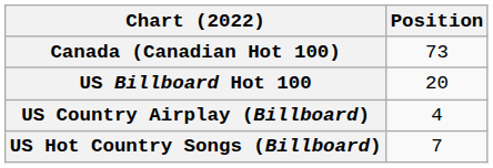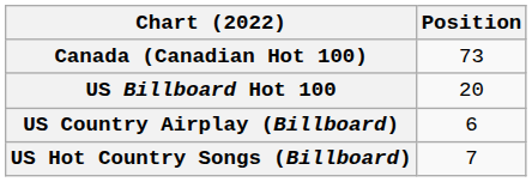 <table class="wikitable sortable plainrowheaders" style="text-align:center">
 <tr>
 <th scope="col">Chart (2022)</th>
 <th scope="col">Position</th>
 </tr>
 <tr>
 <th scope="row">Canada (Canadian Hot 100)</th>
 <td>73</td>
 </tr>
 <tr>
 <th scope="row">US <em>Billboard</em> Hot 100</th>
 <td>20</td>
 </tr>
 <tr>
 <th scope="row">US Country Airplay (<em>Billboard</em>)</th>
-<td>4</td>
+<td>6</td>
 </tr>
 <tr>
 <th scope="row">US Hot Country Songs (<em>Billboard</em>)</th>
 <td>7</td>
 </tr>
 </table>
